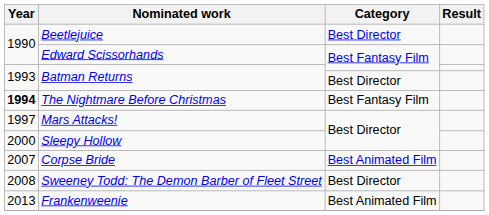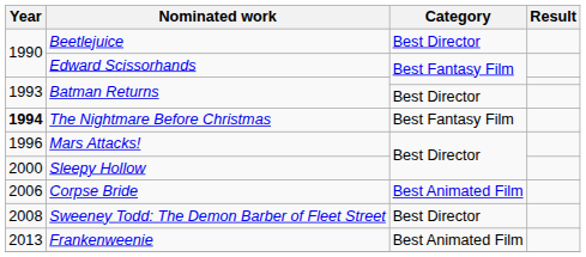 <table class="wikitable">
 <tr>
 <th>Year</th>
 <th>Nominated work</th>
 <th>Category</th>
 <th>Result</th>
 </tr>
 <tr>
 <td rowspan=2>1990</td>
 <td><em><a href='#'>Beetlejuice</a></em></td>
 <td><a href='#'>Best Director</a></td>
 <td></td>
 </tr>
 <tr>
 <td><em><a href='#'>Edward Scissorhands</a></em></td>
 <td rowspan=2><a href='#'>Best Fantasy Film</a></td>
 <td></td>
 </tr>
 <tr>
 <td rowspan=2>1993</td>
 <td rowspan=2><em><a href='#'>Batman Returns</a></em></td>
 <td></td>
 </tr>
 <tr>
 <td>Best Director</td>
 <td></td>
 </tr>
 <tr>
 <td><strong>1994</strong></td>
 <td><em><a href='#'>The Nightmare Before Christmas</a></em></td>
 <td>Best Fantasy Film</td>
 <td></td>
 </tr>
 <tr>
-<td>1997</td>
+<td>1996</td>
 <td><em><a href='#'>Mars Attacks!</a></em></td>
 <td rowspan=2>Best Director</td>
 <td></td>
 </tr>
 <tr>
 <td>2000</td>
 <td><em><a href='#'>Sleepy Hollow</a></em></td>
 <td></td>
 </tr>
 <tr>
-<td>2007</td>
+<td>2006</td>
 <td><em><a href='#'>Corpse Bride</a></em></td>
 <td><a href='#'>Best Animated Film</a></td>
 <td></td>
 </tr>
 <tr>
 <td>2008</td>
 <td><em><a href='#'>Sweeney Todd: The Demon Barber of Fleet Street</a></em></td>
 <td>Best Director</td>
 <td></td>
 </tr>
 <tr>
 <td>2013</td>
 <td><em><a href='#'>Frankenweenie</a></em></td>
 <td>Best Animated Film</td>
 <td></td>
 </tr>
 <tr>
 </tr>
 </table>
